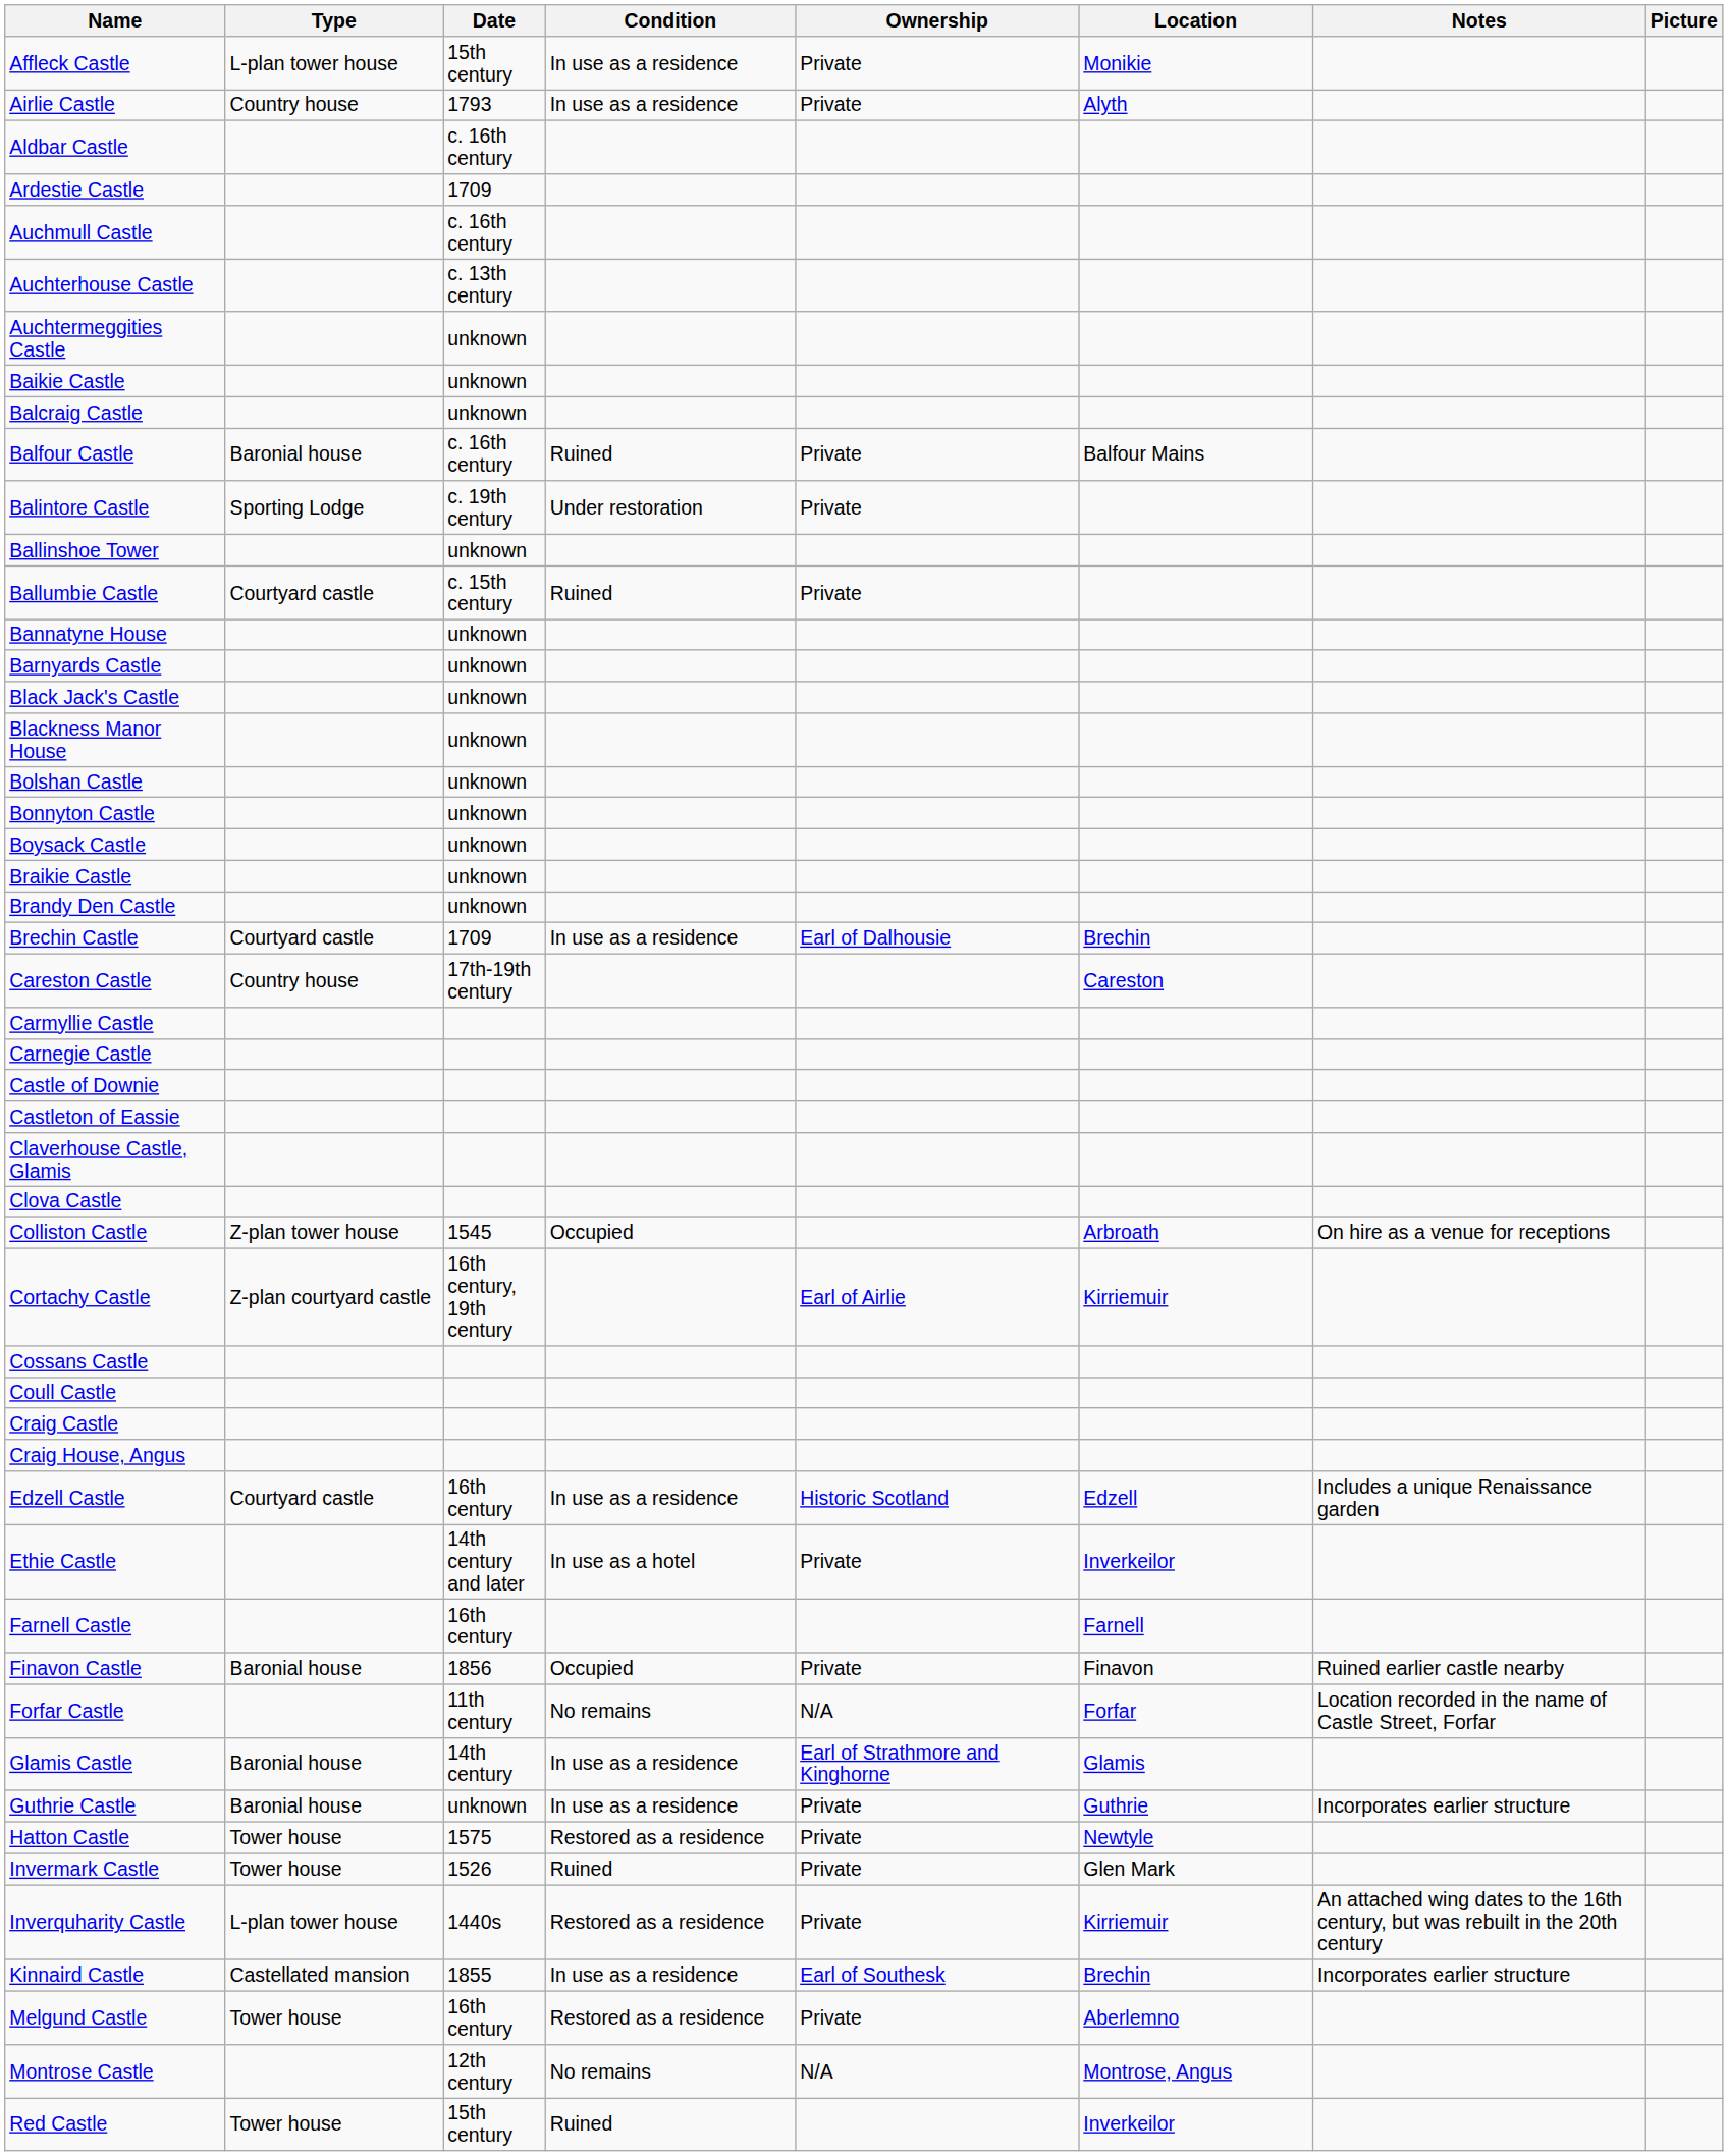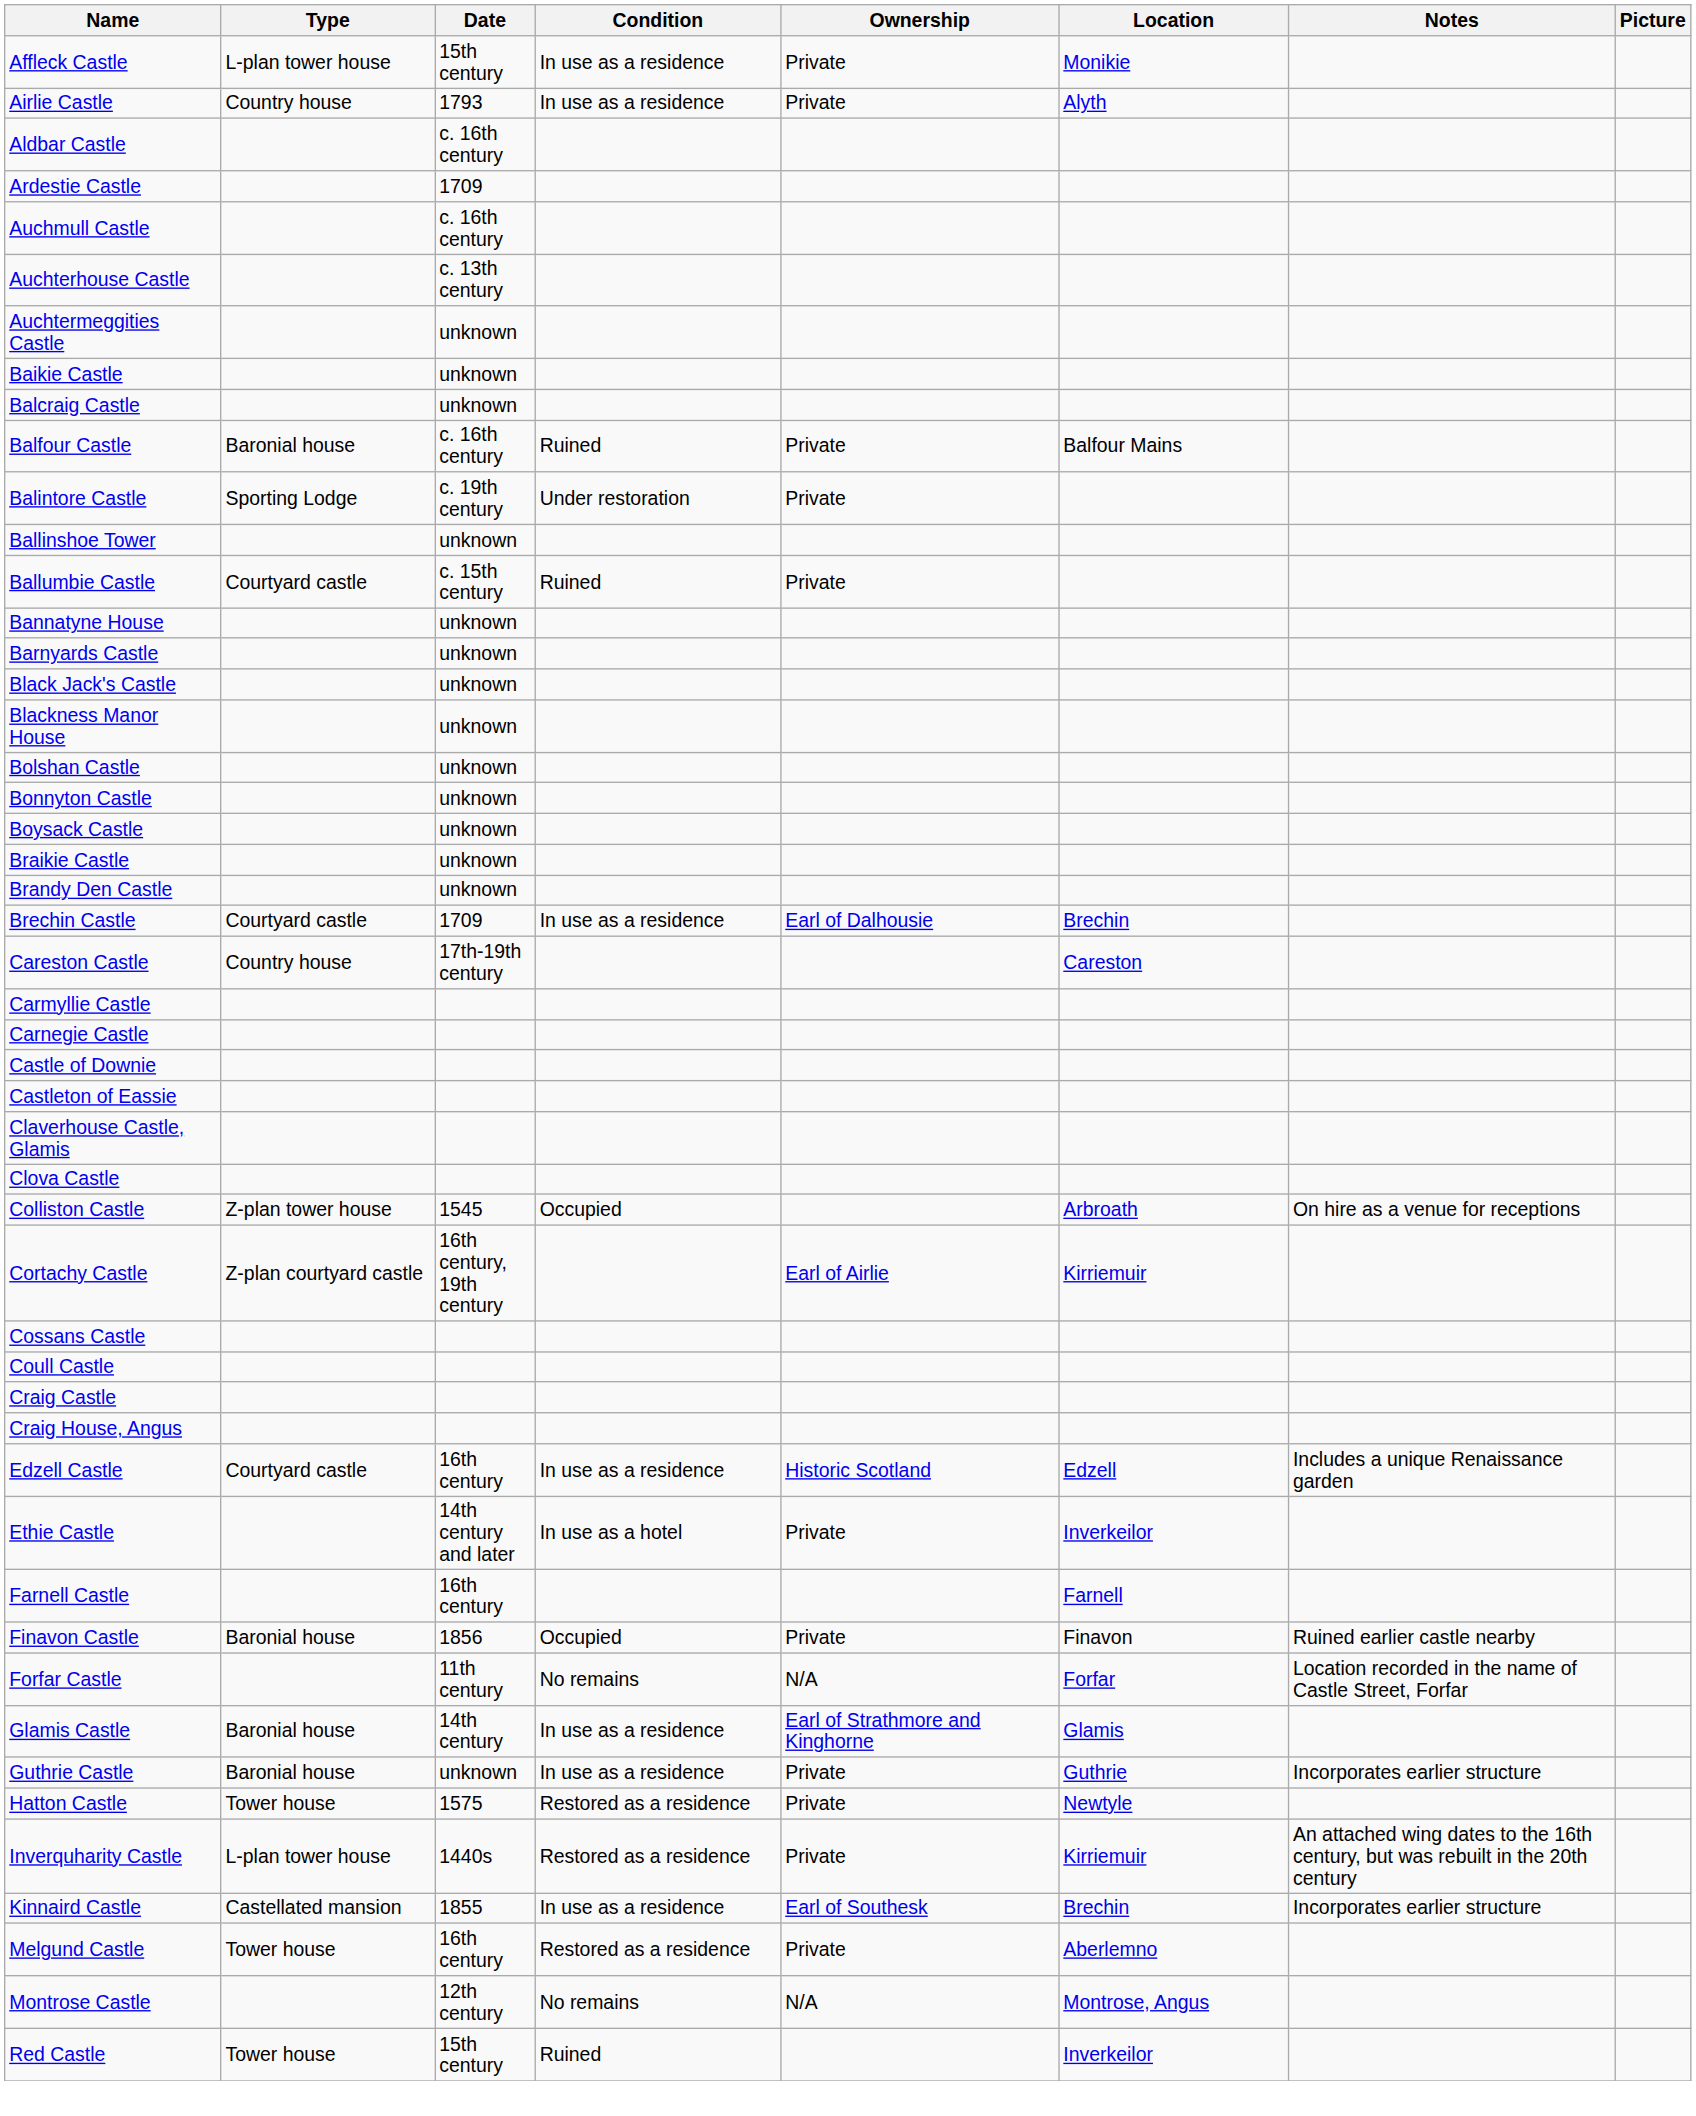 <table class="wikitable sortable" style="font-size:90%">
 <tr>
 <th style="width:13%;">Name</th>
 <th style="width:13%;">Type</th>
 <th style="width:6%;">Date</th>
 <th style="width:15%;">Condition</th>
 <th style="width:17%;">Ownership</th>
 <th style="width:14%;">Location</th>
 <th style="width:20%;">Notes</th>
 <th style="width:20%;">Picture</th>
 </tr>
 <tr>
 <td><a href='#'>Affleck Castle</a></td>
 <td>L-plan tower house</td>
 <td>15th century</td>
 <td>In use as a residence</td>
 <td>Private</td>
 <td><a href='#'>Monikie</a><br></td>
 <td></td>
 <td></td>
 </tr>
 <tr>
 <td><a href='#'>Airlie Castle</a></td>
 <td>Country house</td>
 <td>1793</td>
 <td>In use as a residence</td>
 <td>Private</td>
 <td><a href='#'>Alyth</a><br></td>
 <td></td>
 <td></td>
 </tr>
 <tr>
 <td><a href='#'>Aldbar Castle</a></td>
 <td></td>
 <td>c. 16th century</td>
 <td></td>
 <td></td>
 <td></td>
 <td></td>
 <td></td>
 </tr>
 <tr>
 <td><a href='#'>Ardestie Castle</a></td>
 <td></td>
 <td>1709</td>
 <td></td>
 <td></td>
 <td></td>
 <td></td>
 <td></td>
 </tr>
 <tr>
 <td><a href='#'>Auchmull Castle</a></td>
 <td></td>
 <td>c. 16th century</td>
 <td></td>
 <td></td>
 <td></td>
 <td></td>
 <td></td>
 </tr>
 <tr>
 <td><a href='#'>Auchterhouse Castle</a></td>
 <td></td>
 <td>c. 13th century</td>
 <td></td>
 <td></td>
 <td></td>
 <td></td>
 <td></td>
 </tr>
 <tr>
 <td><a href='#'>Auchtermeggities Castle</a></td>
 <td></td>
 <td>unknown</td>
 <td></td>
 <td></td>
 <td></td>
 <td></td>
 <td></td>
 </tr>
 <tr>
 <td><a href='#'>Baikie Castle</a></td>
 <td></td>
 <td>unknown</td>
 <td></td>
 <td></td>
 <td></td>
 <td></td>
 <td></td>
 </tr>
 <tr>
 <td><a href='#'>Balcraig Castle</a></td>
 <td></td>
 <td>unknown</td>
 <td></td>
 <td></td>
 <td></td>
 <td></td>
 <td></td>
 </tr>
 <tr>
 <td><a href='#'>Balfour Castle</a></td>
 <td>Baronial house</td>
 <td>c. 16th century</td>
 <td>Ruined</td>
 <td>Private</td>
 <td>Balfour Mains<br></td>
 <td></td>
 <td></td>
 </tr>
 <tr>
 <td><a href='#'>Balintore Castle</a></td>
 <td>Sporting Lodge</td>
 <td>c. 19th century</td>
 <td>Under restoration</td>
 <td>Private</td>
 <td></td>
 <td></td>
 <td></td>
 </tr>
 <tr>
 <td><a href='#'>Ballinshoe Tower</a></td>
 <td></td>
 <td>unknown</td>
 <td></td>
 <td></td>
 <td></td>
 <td></td>
 <td></td>
 </tr>
 <tr>
 <td><a href='#'>Ballumbie Castle</a></td>
 <td>Courtyard castle</td>
 <td>c. 15th century</td>
 <td>Ruined</td>
 <td>Private</td>
 <td></td>
 <td></td>
 <td></td>
 </tr>
 <tr>
 <td><a href='#'>Bannatyne House</a></td>
 <td></td>
 <td>unknown</td>
 <td></td>
 <td></td>
 <td></td>
 <td></td>
 <td></td>
 </tr>
 <tr>
 <td><a href='#'>Barnyards Castle</a></td>
 <td></td>
 <td>unknown</td>
 <td></td>
 <td></td>
 <td></td>
 <td></td>
 <td></td>
 </tr>
 <tr>
 <td><a href='#'>Black Jack's Castle</a></td>
 <td></td>
 <td>unknown</td>
 <td></td>
 <td></td>
 <td></td>
 <td></td>
 <td></td>
 </tr>
 <tr>
 <td><a href='#'>Blackness Manor House</a></td>
 <td></td>
 <td>unknown</td>
 <td></td>
 <td></td>
 <td></td>
 <td></td>
 <td></td>
 </tr>
 <tr>
 <td><a href='#'>Bolshan Castle</a></td>
 <td></td>
 <td>unknown</td>
 <td></td>
 <td></td>
 <td></td>
 <td></td>
 <td></td>
 </tr>
 <tr>
 <td><a href='#'>Bonnyton Castle</a></td>
 <td></td>
 <td>unknown</td>
 <td></td>
 <td></td>
 <td></td>
 <td></td>
 <td></td>
 </tr>
 <tr>
 <td><a href='#'>Boysack Castle</a></td>
 <td></td>
 <td>unknown</td>
 <td></td>
 <td></td>
 <td></td>
 <td></td>
 <td></td>
 </tr>
 <tr>
 <td><a href='#'>Braikie Castle</a></td>
 <td></td>
 <td>unknown</td>
 <td></td>
 <td></td>
 <td></td>
 <td></td>
 <td></td>
 </tr>
 <tr>
 <td><a href='#'>Brandy Den Castle</a></td>
 <td></td>
 <td>unknown</td>
 <td></td>
 <td></td>
 <td></td>
 <td></td>
 <td></td>
 </tr>
 <tr>
 <td><a href='#'>Brechin Castle</a></td>
 <td>Courtyard castle</td>
 <td>1709</td>
 <td>In use as a residence</td>
 <td><a href='#'>Earl of Dalhousie</a></td>
 <td><a href='#'>Brechin</a><br></td>
 <td></td>
 <td></td>
 </tr>
 <tr>
 <td><a href='#'>Careston Castle</a></td>
 <td>Country house</td>
 <td>17th-19th century</td>
 <td></td>
 <td></td>
 <td><a href='#'>Careston</a><br></td>
 <td></td>
 <td></td>
 </tr>
 <tr>
 <td><a href='#'>Carmyllie Castle</a></td>
 <td></td>
 <td></td>
 <td></td>
 <td></td>
 <td></td>
 <td></td>
 <td></td>
 </tr>
 <tr>
 <td><a href='#'>Carnegie Castle</a></td>
 <td></td>
 <td></td>
 <td></td>
 <td></td>
 <td></td>
 <td></td>
 <td></td>
 </tr>
 <tr>
 <td><a href='#'>Castle of Downie</a></td>
 <td></td>
 <td></td>
 <td></td>
 <td></td>
 <td></td>
 <td></td>
 <td></td>
 </tr>
 <tr>
 <td><a href='#'>Castleton of Eassie</a></td>
 <td></td>
 <td></td>
 <td></td>
 <td></td>
 <td></td>
 <td></td>
 <td></td>
 </tr>
 <tr>
 <td><a href='#'>Claverhouse Castle, Glamis</a></td>
 <td></td>
 <td></td>
 <td></td>
 <td></td>
 <td></td>
 <td></td>
 <td></td>
 </tr>
 <tr>
 <td><a href='#'>Clova Castle</a></td>
 <td></td>
 <td></td>
 <td></td>
 <td></td>
 <td></td>
 <td></td>
 <td></td>
 </tr>
 <tr>
 <td><a href='#'>Colliston Castle</a></td>
 <td>Z-plan tower house</td>
 <td>1545</td>
 <td>Occupied</td>
 <td></td>
 <td><a href='#'>Arbroath</a><br></td>
 <td>On hire as a venue for receptions</td>
 <td></td>
 </tr>
 <tr>
 <td><a href='#'>Cortachy Castle</a></td>
 <td>Z-plan courtyard castle</td>
 <td>16th century, 19th century</td>
 <td></td>
 <td><a href='#'>Earl of Airlie</a></td>
 <td><a href='#'>Kirriemuir</a><br></td>
 <td></td>
 <td></td>
 </tr>
 <tr>
 <td><a href='#'>Cossans Castle</a></td>
 <td></td>
 <td></td>
 <td></td>
 <td></td>
 <td></td>
 <td></td>
 <td></td>
 </tr>
 <tr>
 <td><a href='#'>Coull Castle</a></td>
 <td></td>
 <td></td>
 <td></td>
 <td></td>
 <td></td>
 <td></td>
 <td></td>
 </tr>
 <tr>
 <td><a href='#'>Craig Castle</a></td>
 <td></td>
 <td></td>
 <td></td>
 <td></td>
 <td></td>
 <td></td>
 <td></td>
 </tr>
 <tr>
 <td><a href='#'>Craig House, Angus</a></td>
 <td></td>
 <td></td>
 <td></td>
 <td></td>
 <td></td>
 <td></td>
 <td></td>
 </tr>
 <tr>
 <td><a href='#'>Edzell Castle</a></td>
 <td>Courtyard castle</td>
 <td>16th century</td>
 <td>In use as a residence</td>
 <td><a href='#'>Historic Scotland</a></td>
 <td><a href='#'>Edzell</a><br></td>
 <td>Includes a unique Renaissance garden</td>
 <td></td>
 </tr>
 <tr>
 <td><a href='#'>Ethie Castle</a></td>
 <td></td>
 <td>14th century and later</td>
 <td>In use as a hotel</td>
 <td>Private</td>
 <td><a href='#'>Inverkeilor</a><br></td>
 <td></td>
 <td></td>
 </tr>
 <tr>
 <td><a href='#'>Farnell Castle</a></td>
 <td></td>
 <td>16th century</td>
 <td></td>
 <td></td>
 <td><a href='#'>Farnell</a><br></td>
 <td></td>
 <td></td>
 </tr>
 <tr>
 <td><a href='#'>Finavon Castle</a></td>
 <td>Baronial house</td>
 <td>1856</td>
 <td>Occupied</td>
 <td>Private</td>
 <td>Finavon<br></td>
 <td>Ruined earlier castle nearby</td>
 <td></td>
 </tr>
 <tr>
 <td><a href='#'>Forfar Castle</a></td>
 <td></td>
 <td>11th century</td>
 <td>No remains</td>
 <td>N/A</td>
 <td><a href='#'>Forfar</a><br></td>
 <td>Location recorded in the name of Castle Street, Forfar</td>
 <td></td>
 </tr>
 <tr>
 <td><a href='#'>Glamis Castle</a></td>
 <td>Baronial house</td>
 <td>14th century</td>
 <td>In use as a residence</td>
 <td><a href='#'>Earl of Strathmore and Kinghorne</a></td>
 <td><a href='#'>Glamis</a><br></td>
 <td></td>
 <td></td>
 </tr>
 <tr>
 <td><a href='#'>Guthrie Castle</a></td>
 <td>Baronial house</td>
 <td>unknown</td>
 <td>In use as a residence</td>
 <td>Private</td>
 <td><a href='#'>Guthrie</a><br></td>
 <td>Incorporates earlier structure</td>
 <td></td>
 </tr>
 <tr>
 <td><a href='#'>Hatton Castle</a></td>
 <td>Tower house</td>
 <td>1575</td>
 <td>Restored as a residence</td>
 <td>Private</td>
 <td><a href='#'>Newtyle</a><br></td>
 <td></td>
 <td></td>
 </tr>
 <tr>
-<td><a href='#'>Invermark Castle</a></td>
-<td>Tower house</td>
-<td>1526</td>
-<td>Ruined</td>
-<td>Private</td>
-<td>Glen Mark<br></td>
-<td></td>
-<td></td>
-</tr>
-<tr>
 <td><a href='#'>Inverquharity Castle</a></td>
 <td>L-plan tower house</td>
 <td>1440s</td>
 <td>Restored as a residence</td>
 <td>Private</td>
 <td><a href='#'>Kirriemuir</a><br></td>
 <td>An attached wing dates to the 16th century, but was rebuilt in the 20th century</td>
 <td></td>
 </tr>
 <tr>
 <td><a href='#'>Kinnaird Castle</a></td>
 <td>Castellated mansion</td>
 <td>1855</td>
 <td>In use as a residence</td>
 <td><a href='#'>Earl of Southesk</a></td>
 <td><a href='#'>Brechin</a><br></td>
 <td>Incorporates earlier structure</td>
 <td></td>
 </tr>
 <tr>
 <td><a href='#'>Melgund Castle</a></td>
 <td>Tower house</td>
 <td>16th century</td>
 <td>Restored as a residence</td>
 <td>Private</td>
 <td><a href='#'>Aberlemno</a><br></td>
 <td></td>
 <td></td>
 </tr>
 <tr>
 <td><a href='#'>Montrose Castle</a></td>
 <td></td>
 <td>12th century</td>
 <td>No remains</td>
 <td>N/A</td>
 <td><a href='#'>Montrose, Angus</a><br></td>
 <td></td>
 <td></td>
 </tr>
 <tr>
 <td><a href='#'>Red Castle</a></td>
 <td>Tower house</td>
 <td>15th century</td>
 <td>Ruined</td>
 <td></td>
 <td><a href='#'>Inverkeilor</a><br></td>
 <td></td>
 <td></td>
 </tr>
 </table>
